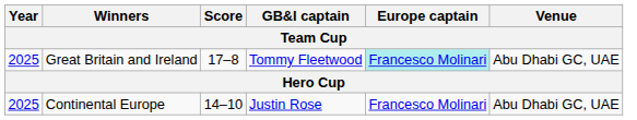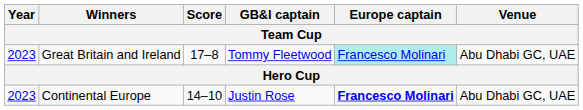 <table class="wikitable" style="font-size:95%">
 <tr>
 <th>Year</th>
 <th>Winners</th>
 <th>Score</th>
 <th>GB&I captain</th>
 <th>Europe captain</th>
 <th>Venue</th>
 </tr>
 <tr>
 <th colspan=6>Team Cup</th>
 </tr>
 <tr>
-<td align=center><a href='#'>2025</a></td>
+<td align=center><a href='#'>2023</a></td>
 <td> Great Britain and Ireland</td>
 <td align=center>17–8</td>
 <td><a href='#'>Tommy Fleetwood</a></td>
 <td style="background: paleturquoise;"><a href='#'>Francesco Molinari</a></td>
 <td>Abu Dhabi GC, UAE</td>
 </tr>
 <tr>
 <th colspan=6>Hero Cup</th>
 </tr>
 <tr>
-<td align=center><a href='#'>2025</a></td>
+<td align=center><a href='#'>2023</a></td>
 <td> Continental Europe</td>
 <td align=center>14–10</td>
 <td><a href='#'>Justin Rose</a></td>
-<td><a href='#'>Francesco Molinari</a></td>
+<td><strong><a href='#'>Francesco Molinari</a></strong></td>
 <td>Abu Dhabi GC, UAE</td>
 </tr>
 </table>
